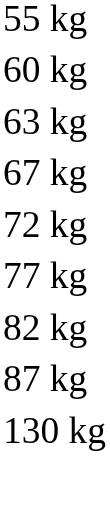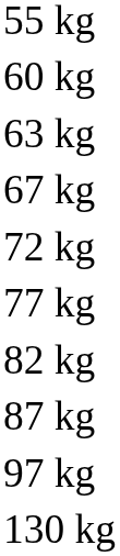 <table>
 <tr>
 <td>55 kg</td>
 <td></td>
 <td></td>
 <td></td>
 </tr>
 <tr>
 <td rowspan=2>60 kg</td>
 <td rowspan=2></td>
 <td rowspan=2></td>
 <td></td>
 </tr>
 <tr>
 <td></td>
 </tr>
 <tr>
 <td>63 kg</td>
 <td></td>
 <td></td>
 <td></td>
 </tr>
 <tr>
 <td>67 kg</td>
 <td></td>
 <td></td>
 <td></td>
 </tr>
 <tr>
 <td>72 kg</td>
 <td></td>
 <td></td>
 <td></td>
 </tr>
 <tr>
 <td>77 kg</td>
 <td></td>
 <td></td>
 <td></td>
 </tr>
 <tr>
 <td>82 kg</td>
 <td></td>
 <td></td>
 <td></td>
 </tr>
 <tr>
 <td>87 kg</td>
 <td></td>
 <td></td>
 <td></td>
 </tr>
 <tr>
+<td>97 kg</td>
+<td></td>
+<td></td>
+<td></td>
+</tr>
+<tr>
 <td>130 kg</td>
 <td></td>
 <td></td>
 <td></td>
 </tr>
 </table>
